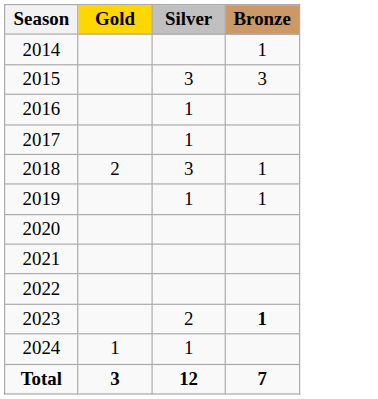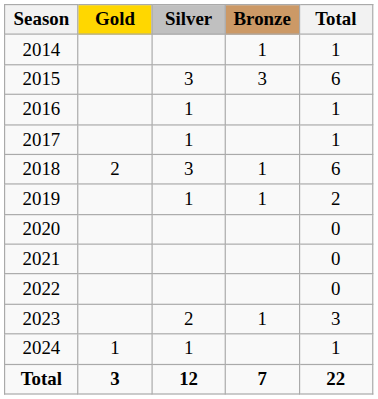 <table class="wikitable" style="text-align:center;">
 <tr>
 <th width = "55">Season</th>
 <th width = "55" style="background: gold;">Gold</th>
 <th width = "55" style="background: silver;">Silver</th>
 <th width = "55" style="background: #cc9966;">Bronze</th>
+<th width = "55">Total</th>
 </tr>
 <tr>
 <td>2014</td>
 <td></td>
 <td></td>
+<td>1</td>
 <td>1</td>
 </tr>
 <tr>
 <td>2015</td>
 <td></td>
 <td>3</td>
 <td>3</td>
+<td>6</td>
 </tr>
 <tr>
 <td>2016</td>
 <td></td>
 <td>1</td>
 <td></td>
+<td>1</td>
 </tr>
 <tr>
 <td>2017</td>
 <td></td>
 <td>1</td>
 <td></td>
+<td>1</td>
 </tr>
 <tr>
 <td>2018</td>
 <td>2</td>
 <td>3</td>
 <td>1</td>
+<td>6</td>
 </tr>
 <tr>
 <td>2019</td>
 <td></td>
 <td>1</td>
 <td>1</td>
+<td>2</td>
 </tr>
 <tr>
 <td>2020</td>
 <td></td>
 <td></td>
 <td></td>
+<td>0</td>
 </tr>
 <tr>
 <td>2021</td>
 <td></td>
 <td></td>
 <td></td>
+<td>0</td>
 </tr>
 <tr>
 <td>2022</td>
 <td></td>
 <td></td>
 <td></td>
+<td>0</td>
 </tr>
 <tr>
 <td>2023</td>
 <td></td>
 <td>2</td>
-<td><strong>1</strong></td>
+<td>1</td>
+<td>3</td>
 </tr>
 <tr>
 <td>2024</td>
 <td>1</td>
 <td>1</td>
 <td></td>
+<td>1</td>
 </tr>
 <tr>
 <td><strong>Total</strong></td>
 <td><strong>3</strong></td>
 <td><strong>12</strong></td>
 <td><strong>7</strong></td>
+<td><strong>22</strong></td>
 </tr>
 </table>
